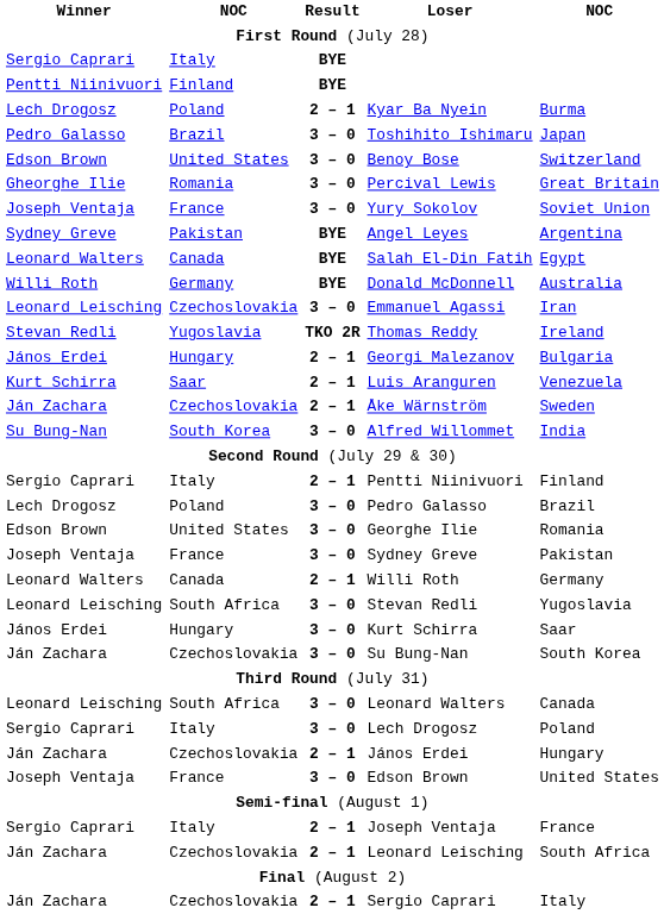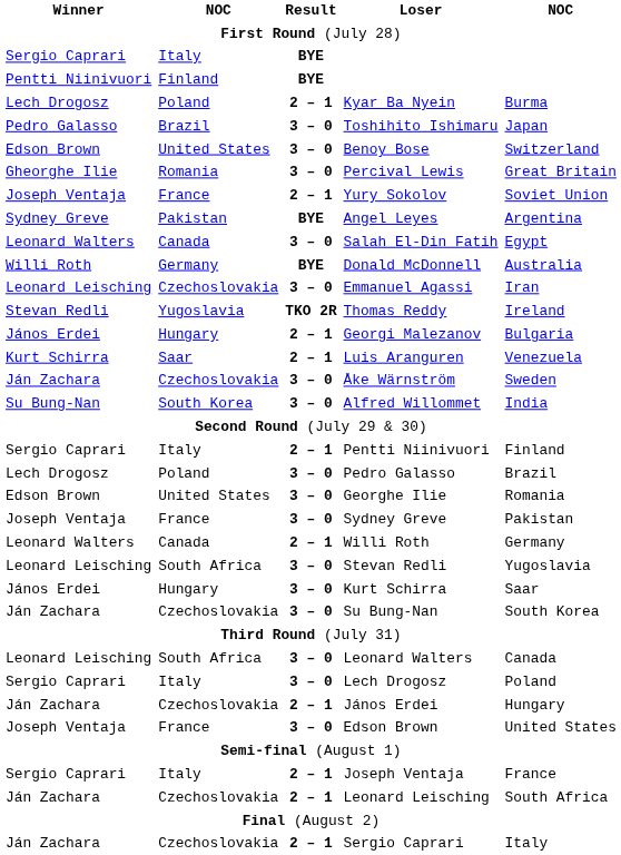 <table border="0" Cellpadding="2">
 <tr>
 <th>Winner</th>
 <th>NOC</th>
 <th>Result</th>
 <th>Loser</th>
 <th>NOC</th>
 </tr>
 <tr>
 <td align="center" colspan="5"><strong>First Round</strong> (July 28)</td>
 </tr>
 <tr>
 <td><a href='#'>Sergio Caprari</a></td>
 <td><a href='#'>Italy</a></td>
 <th>BYE</th>
 </tr>
 <tr>
 <td><a href='#'>Pentti Niinivuori</a></td>
 <td><a href='#'>Finland</a></td>
 <th>BYE</th>
 </tr>
 <tr>
 <td><a href='#'>Lech Drogosz</a></td>
 <td><a href='#'>Poland</a></td>
 <th>2 – 1</th>
 <td><a href='#'>Kyar Ba Nyein</a></td>
 <td><a href='#'>Burma</a></td>
 </tr>
 <tr>
 <td><a href='#'>Pedro Galasso</a></td>
 <td><a href='#'>Brazil</a></td>
 <th>3 – 0</th>
 <td><a href='#'>Toshihito Ishimaru</a></td>
 <td><a href='#'>Japan</a></td>
 </tr>
 <tr>
 <td><a href='#'>Edson Brown</a></td>
 <td><a href='#'>United States</a></td>
 <th>3 – 0</th>
 <td><a href='#'>Benoy Bose</a></td>
 <td><a href='#'>Switzerland</a></td>
 </tr>
 <tr>
 <td><a href='#'>Gheorghe Ilie</a></td>
 <td><a href='#'>Romania</a></td>
 <th>3 – 0</th>
 <td><a href='#'>Percival Lewis</a></td>
 <td><a href='#'>Great Britain</a></td>
 </tr>
 <tr>
 <td><a href='#'>Joseph Ventaja</a></td>
 <td><a href='#'>France</a></td>
-<th>3 – 0</th>
+<th>2 – 1</th>
 <td><a href='#'>Yury Sokolov</a></td>
 <td><a href='#'>Soviet Union</a></td>
 </tr>
 <tr>
 <td><a href='#'>Sydney Greve</a></td>
 <td><a href='#'>Pakistan</a></td>
 <th>BYE</th>
 <td><a href='#'>Angel Leyes</a></td>
 <td><a href='#'>Argentina</a></td>
 </tr>
 <tr>
 <td><a href='#'>Leonard Walters</a></td>
 <td><a href='#'>Canada</a></td>
-<th>BYE</th>
+<th>3 – 0</th>
 <td><a href='#'>Salah El-Din Fatih</a></td>
 <td><a href='#'>Egypt</a></td>
 </tr>
 <tr>
 <td><a href='#'>Willi Roth</a></td>
 <td><a href='#'>Germany</a></td>
 <th>BYE</th>
 <td><a href='#'>Donald McDonnell</a></td>
 <td><a href='#'>Australia</a></td>
 </tr>
 <tr>
 <td><a href='#'>Leonard Leisching</a></td>
 <td><a href='#'>Czechoslovakia</a></td>
 <th>3 – 0</th>
 <td><a href='#'>Emmanuel Agassi</a></td>
 <td><a href='#'>Iran</a></td>
 </tr>
 <tr>
 <td><a href='#'>Stevan Redli</a></td>
 <td><a href='#'>Yugoslavia</a></td>
 <th>TKO 2R</th>
 <td><a href='#'>Thomas Reddy</a></td>
 <td><a href='#'>Ireland</a></td>
 </tr>
 <tr>
 <td><a href='#'>János Erdei</a></td>
 <td><a href='#'>Hungary</a></td>
 <th>2 – 1</th>
 <td><a href='#'>Georgi Malezanov</a></td>
 <td><a href='#'>Bulgaria</a></td>
 </tr>
 <tr>
 <td><a href='#'>Kurt Schirra</a></td>
 <td><a href='#'>Saar</a></td>
 <th>2 – 1</th>
 <td><a href='#'>Luis Aranguren</a></td>
 <td><a href='#'>Venezuela</a></td>
 </tr>
 <tr>
 <td><a href='#'>Ján Zachara</a></td>
 <td><a href='#'>Czechoslovakia</a></td>
-<th>2 – 1</th>
+<th>3 – 0</th>
 <td><a href='#'>Åke Wärnström</a></td>
 <td><a href='#'>Sweden</a></td>
 </tr>
 <tr>
 <td><a href='#'>Su Bung-Nan</a></td>
 <td><a href='#'>South Korea</a></td>
 <th>3 – 0</th>
 <td><a href='#'>Alfred Willommet</a></td>
 <td><a href='#'>India</a></td>
 </tr>
 <tr>
 <td align="center" colspan="5"><strong>Second Round</strong> (July 29 & 30)</td>
 </tr>
 <tr>
 <td>Sergio Caprari</td>
 <td>Italy</td>
 <th>2 – 1</th>
 <td>Pentti Niinivuori</td>
 <td>Finland</td>
 </tr>
 <tr>
 <td>Lech Drogosz</td>
 <td>Poland</td>
 <th>3 – 0</th>
 <td>Pedro Galasso</td>
 <td>Brazil</td>
 </tr>
 <tr>
 <td>Edson Brown</td>
 <td>United States</td>
 <th>3 – 0</th>
 <td>Georghe Ilie</td>
 <td>Romania</td>
 </tr>
 <tr>
 <td>Joseph Ventaja</td>
 <td>France</td>
 <th>3 – 0</th>
 <td>Sydney Greve</td>
 <td>Pakistan</td>
 </tr>
 <tr>
 <td>Leonard Walters</td>
 <td>Canada</td>
 <th>2 – 1</th>
 <td>Willi Roth</td>
 <td>Germany</td>
 </tr>
 <tr>
 <td>Leonard Leisching</td>
 <td>South Africa</td>
 <th>3 – 0</th>
 <td>Stevan Redli</td>
 <td>Yugoslavia</td>
 </tr>
 <tr>
 <td>János Erdei</td>
 <td>Hungary</td>
 <th>3 – 0</th>
 <td>Kurt Schirra</td>
 <td>Saar</td>
 </tr>
 <tr>
 <td>Ján Zachara</td>
 <td>Czechoslovakia</td>
 <th>3 – 0</th>
 <td>Su Bung-Nan</td>
 <td>South Korea</td>
 </tr>
 <tr>
 <td align="center" colspan="5"><strong>Third Round</strong> (July 31)</td>
 </tr>
 <tr>
 <td>Leonard Leisching</td>
 <td>South Africa</td>
 <th>3 – 0</th>
 <td>Leonard Walters</td>
 <td>Canada</td>
 </tr>
 <tr>
 <td>Sergio Caprari</td>
 <td>Italy</td>
 <th>3 – 0</th>
 <td>Lech Drogosz</td>
 <td>Poland</td>
 </tr>
 <tr>
 <td>Ján Zachara</td>
 <td>Czechoslovakia</td>
 <th>2 – 1</th>
 <td>János Erdei</td>
 <td>Hungary</td>
 </tr>
 <tr>
 <td>Joseph Ventaja</td>
 <td>France</td>
 <th>3 – 0</th>
 <td>Edson Brown</td>
 <td>United States</td>
 </tr>
 <tr>
 <td align="center" colspan="5"><strong>Semi-final</strong> (August 1)</td>
 </tr>
 <tr>
 <td>Sergio Caprari</td>
 <td>Italy</td>
 <th>2 – 1</th>
 <td>Joseph Ventaja</td>
 <td>France</td>
 </tr>
 <tr>
 <td>Ján Zachara</td>
 <td>Czechoslovakia</td>
 <th>2 – 1</th>
 <td>Leonard Leisching</td>
 <td>South Africa</td>
 </tr>
 <tr>
 <td align="center" colspan="5"><strong>Final</strong> (August 2)</td>
 </tr>
 <tr>
 <td>Ján Zachara</td>
 <td>Czechoslovakia</td>
 <th>2 – 1</th>
 <td>Sergio Caprari</td>
 <td>Italy</td>
 </tr>
 </table>
